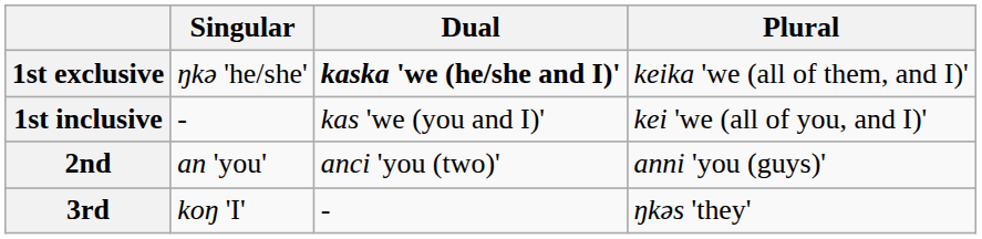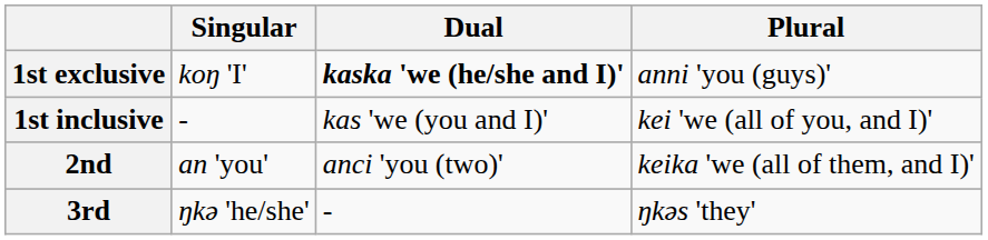 <table class="wikitable">
 <tr>
 <th></th>
 <th>Singular</th>
 <th>Dual</th>
 <th>Plural</th>
 </tr>
 <tr>
 <th>1st exclusive</th>
-<td><em>ŋkə</em> 'he/she'</td>
+<td><em>koŋ</em> 'I'</td>
 <td><strong><em>kaska</em> 'we (he/she and I)'</strong></td>
-<td><em>keika</em> 'we (all of them, and I)'</td>
+<td><em>anni</em> 'you (guys)'</td>
 </tr>
 <tr>
 <th>1st inclusive</th>
 <td>-</td>
 <td><em>kas</em> 'we (you and I)'</td>
 <td><em>kei</em> 'we (all of you, and I)'</td>
 </tr>
 <tr>
 <th>2nd</th>
 <td><em>an</em> 'you'</td>
 <td><em>anci</em> 'you (two)'</td>
-<td><em>anni</em> 'you (guys)'</td>
+<td><em>keika</em> 'we (all of them, and I)'</td>
 </tr>
 <tr>
 <th>3rd</th>
-<td><em>koŋ</em> 'I'</td>
+<td><em>ŋkə</em> 'he/she'</td>
 <td>-</td>
 <td><em>ŋkəs</em> 'they'</td>
 </tr>
 </table>
